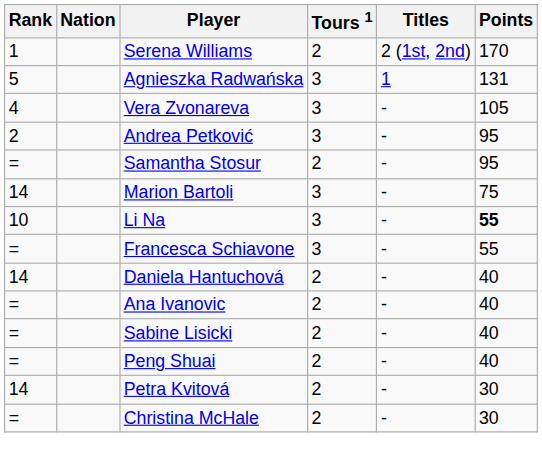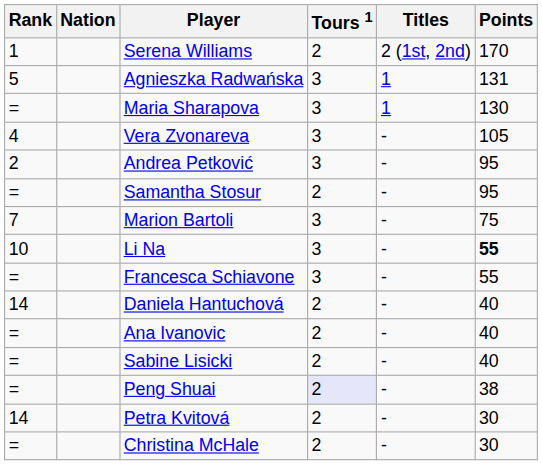 <table class="sortable wikitable">
 <tr>
 <th>Rank</th>
 <th>Nation</th>
 <th>Player</th>
 <th>Tours <sup>1</sup></th>
 <th>Titles</th>
 <th>Points</th>
 </tr>
 <tr>
 <td>1</td>
 <td></td>
 <td><a href='#'>Serena Williams</a></td>
 <td>2</td>
 <td>2 (<a href='#'>1st</a>, <a href='#'>2nd</a>)</td>
 <td>170</td>
 </tr>
 <tr>
 <td>5</td>
 <td></td>
 <td><a href='#'>Agnieszka Radwańska</a></td>
 <td>3</td>
 <td><a href='#'>1</a></td>
 <td>131</td>
 </tr>
 <tr>
+<td>=</td>
+<td></td>
+<td><a href='#'>Maria Sharapova</a></td>
+<td>3</td>
+<td><a href='#'>1</a></td>
+<td>130<br></td>
+</tr>
+<tr>
 <td>4</td>
 <td></td>
 <td><a href='#'>Vera Zvonareva</a></td>
 <td>3</td>
 <td>-</td>
 <td>105</td>
 </tr>
 <tr>
 <td>2</td>
 <td></td>
 <td><a href='#'>Andrea Petković</a></td>
 <td>3</td>
 <td>-</td>
 <td>95</td>
 </tr>
 <tr>
 <td>=</td>
 <td></td>
 <td><a href='#'>Samantha Stosur</a></td>
 <td>2</td>
 <td>-</td>
 <td>95</td>
 </tr>
 <tr>
-<td>14</td>
+<td>7</td>
 <td></td>
 <td><a href='#'>Marion Bartoli</a></td>
 <td>3</td>
 <td>-</td>
 <td>75</td>
 </tr>
 <tr>
 <td>10</td>
 <td></td>
 <td><a href='#'>Li Na</a></td>
 <td>3</td>
 <td>-</td>
 <td><strong>55</strong></td>
 </tr>
 <tr>
 <td>=</td>
 <td></td>
 <td><a href='#'>Francesca Schiavone</a></td>
 <td>3</td>
 <td>-</td>
 <td>55</td>
 </tr>
 <tr>
 <td>14</td>
 <td></td>
 <td><a href='#'>Daniela Hantuchová</a></td>
 <td>2</td>
 <td>-</td>
 <td>40</td>
 </tr>
 <tr>
 <td>=</td>
 <td></td>
 <td><a href='#'>Ana Ivanovic</a></td>
 <td>2</td>
 <td>-</td>
 <td>40</td>
 </tr>
 <tr>
 <td>=</td>
 <td></td>
 <td><a href='#'>Sabine Lisicki</a></td>
 <td>2</td>
 <td>-</td>
 <td>40</td>
 </tr>
 <tr>
 <td>=</td>
 <td></td>
 <td><a href='#'>Peng Shuai</a></td>
-<td>2</td>
+<td style="background: lavender;">2</td>
 <td>-</td>
-<td>40</td>
+<td>38</td>
 </tr>
 <tr>
 <td>14</td>
 <td></td>
 <td><a href='#'>Petra Kvitová</a></td>
 <td>2</td>
 <td>-</td>
 <td>30</td>
 </tr>
 <tr>
 <td>=</td>
 <td></td>
 <td><a href='#'>Christina McHale</a></td>
 <td>2</td>
 <td>-</td>
 <td>30<br></td>
 </tr>
 </table>
